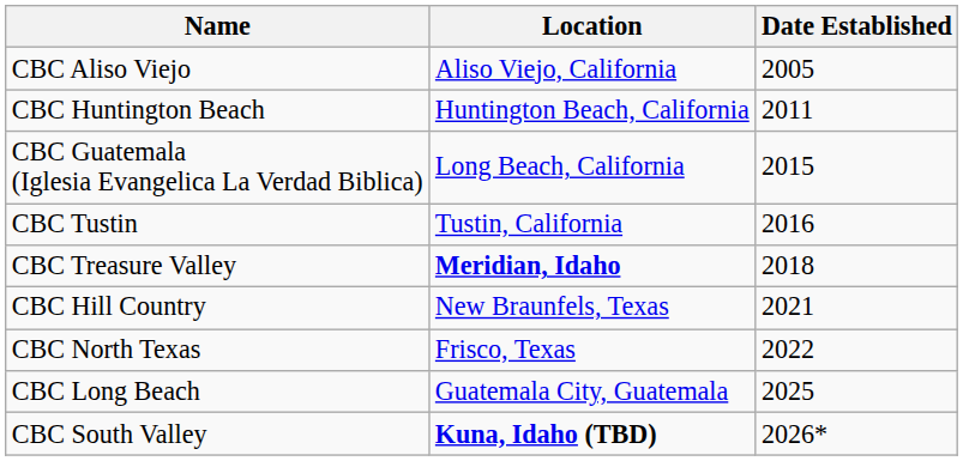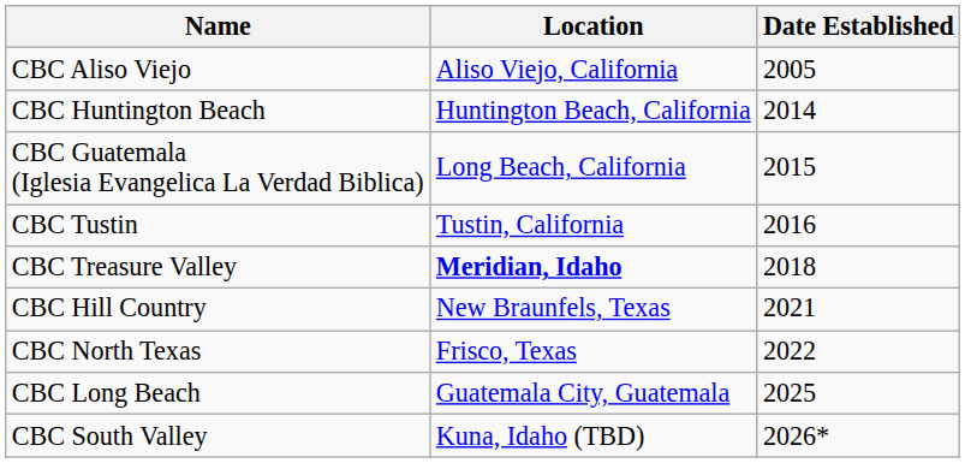 <table class="wikitable">
 <tr>
 <th>Name</th>
 <th>Location</th>
 <th>Date Established</th>
 </tr>
 <tr>
 <td>CBC Aliso Viejo</td>
 <td><a href='#'>Aliso Viejo, California</a></td>
 <td>2005</td>
 </tr>
 <tr>
 <td>CBC Huntington Beach</td>
 <td><a href='#'>Huntington Beach, California</a></td>
-<td>2011</td>
+<td>2014</td>
 </tr>
 <tr>
 <td>CBC Guatemala<br>(Iglesia Evangelica La Verdad Biblica)</td>
 <td><a href='#'>Long Beach, California</a></td>
 <td>2015</td>
 </tr>
 <tr>
 <td>CBC Tustin</td>
 <td><a href='#'>Tustin, California</a></td>
 <td>2016</td>
 </tr>
 <tr>
 <td>CBC Treasure Valley</td>
 <td><strong><a href='#'>Meridian, Idaho</a></strong></td>
 <td>2018</td>
 </tr>
 <tr>
 <td>CBC Hill Country</td>
 <td><a href='#'>New Braunfels, Texas</a></td>
 <td>2021</td>
 </tr>
 <tr>
 <td>CBC North Texas</td>
 <td><a href='#'>Frisco, Texas</a></td>
 <td>2022</td>
 </tr>
 <tr>
 <td>CBC Long Beach</td>
 <td><a href='#'>Guatemala City, Guatemala</a></td>
 <td>2025</td>
 </tr>
 <tr>
 <td>CBC South Valley</td>
-<td><strong><a href='#'>Kuna, Idaho</a> (TBD)</strong></td>
+<td><a href='#'>Kuna, Idaho</a> (TBD)</td>
 <td>2026*</td>
 </tr>
 </table>
